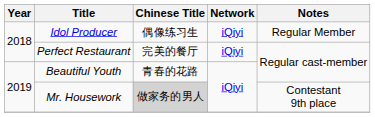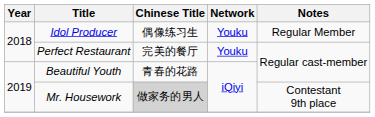 <table class="wikitable" style="text-align:center;">
 <tr>
 <th>Year</th>
 <th>Title</th>
 <th>Chinese Title</th>
 <th>Network</th>
 <th>Notes</th>
 </tr>
 <tr>
 <td rowspan="2">2018</td>
 <td><em><a href='#'>Idol Producer</a></em></td>
 <td>偶像练习生</td>
-<td><a href='#'>iQiyi</a></td>
+<td><a href='#'>Youku</a></td>
 <td>Regular Member</td>
 </tr>
 <tr>
 <td><em>Perfect Restaurant</em></td>
 <td>完美的餐厅</td>
-<td><a href='#'>iQiyi</a></td>
+<td><a href='#'>Youku</a></td>
 <td rowspan="2">Regular cast-member</td>
 </tr>
 <tr>
 <td rowspan="2">2019</td>
 <td><em>Beautiful Youth</em></td>
 <td>青春的花路</td>
 <td rowspan="2"><a href='#'>iQiyi</a></td>
 </tr>
 <tr>
 <td><em>Mr. Housework</em></td>
 <td style="background: lightgrey;">做家务的男人</td>
 <td>Contestant<br>9th place</td>
 </tr>
 <tr>
 </tr>
 </table>
